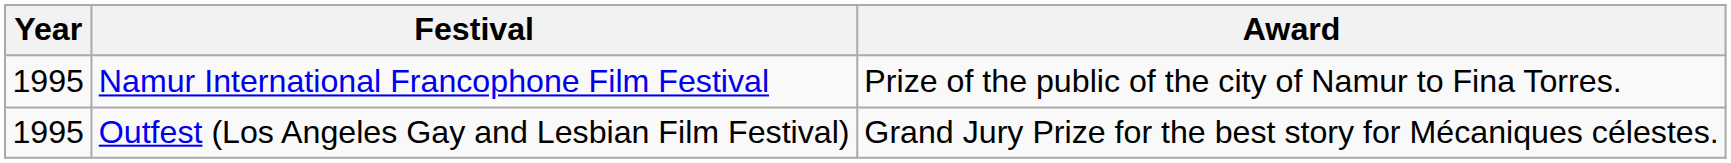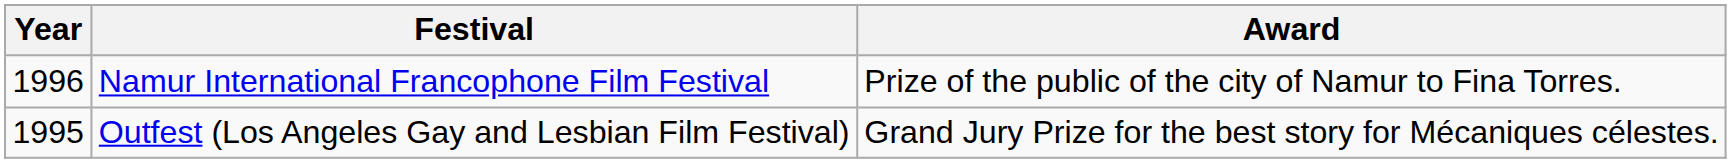 <table class="wikitable">
 <tr>
 <th>Year</th>
 <th>Festival</th>
 <th>Award</th>
 </tr>
 <tr>
-<td>1995</td>
+<td>1996</td>
 <td><a href='#'>Namur International Francophone Film Festival</a></td>
 <td>Prize of the public of the city of Namur to Fina Torres.</td>
 </tr>
 <tr>
 <td>1995</td>
 <td><a href='#'>Outfest</a> (Los Angeles Gay and Lesbian Film Festival)</td>
 <td>Grand Jury Prize for the best story for Mécaniques célestes.</td>
 </tr>
 </table>
